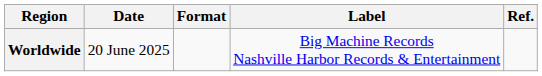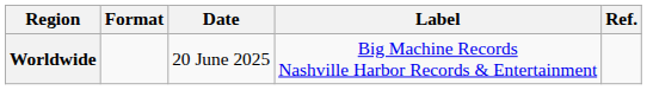 <table class="wikitable plainrowheaders" style="text-align:center;">
 <tr>
 <th scope="col">Region</th>
+<th scope="col">Format</th>
 <th scope="col">Date</th>
-<th scope="col">Format</th>
 <th scope="col">Label</th>
 <th scope="col">Ref.</th>
 </tr>
 <tr>
 <th scope="row">Worldwide</th>
+<td></td>
 <td>20 June 2025</td>
-<td></td>
 <td><a href='#'>Big Machine Records</a><br><a href='#'>Nashville Harbor Records & Entertainment</a></td>
 <td></td>
 </tr>
 </table>
